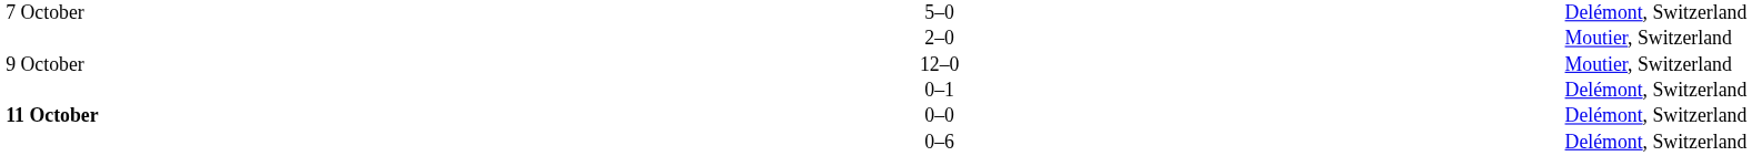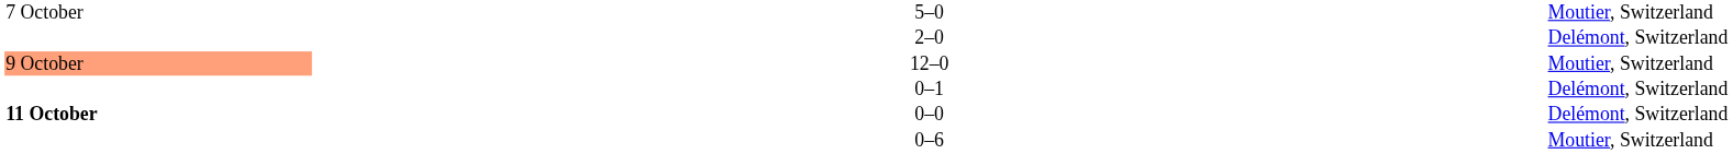 <table cellspacing=1 width=85%>
 <tr>
 <th width=15%></th>
 <th width=25%></th>
 <th width=10%></th>
 <th width=25%></th>
 <th width=25%></th>
 </tr>
 <tr>
 <td>7 October</td>
 <td align=right></td>
 <td align=center>5–0</td>
 <td></td>
-<td><a href='#'>Delémont</a>, Switzerland</td>
+<td><a href='#'>Moutier</a>, Switzerland</td>
 </tr>
 <tr>
 <td></td>
 <td align=right></td>
 <td align=center>2–0</td>
 <td></td>
-<td><a href='#'>Moutier</a>, Switzerland</td>
+<td><a href='#'>Delémont</a>, Switzerland</td>
 </tr>
 <tr>
-<td>9 October</td>
+<td style="background: lightsalmon;">9 October</td>
 <td align=right></td>
 <td align=center>12–0</td>
 <td></td>
 <td><a href='#'>Moutier</a>, Switzerland</td>
 </tr>
 <tr>
 <td></td>
 <td align=right></td>
 <td align=center>0–1</td>
 <td></td>
 <td><a href='#'>Delémont</a>, Switzerland</td>
 </tr>
 <tr>
 <td><strong>11 October</strong></td>
 <td align=right></td>
 <td align=center>0–0</td>
 <td></td>
 <td><a href='#'>Delémont</a>, Switzerland</td>
 </tr>
 <tr>
 <td></td>
 <td align=right></td>
 <td align=center>0–6</td>
 <td></td>
-<td><a href='#'>Delémont</a>, Switzerland</td>
+<td><a href='#'>Moutier</a>, Switzerland</td>
 </tr>
 </table>
